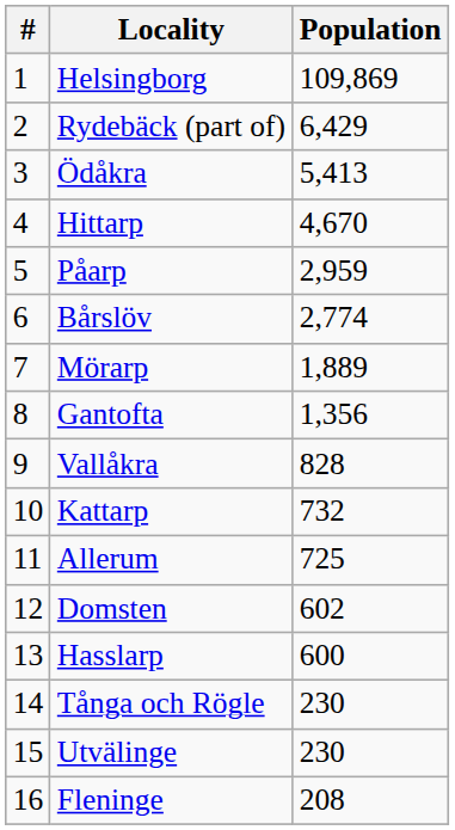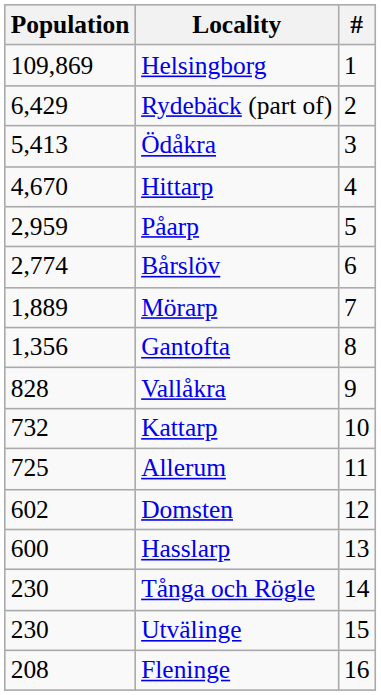 <table class="wikitable">
 <tr>
+<th>Population</th>
+<th>Locality</th>
 <th>#</th>
-<th>Locality</th>
-<th>Population</th>
 </tr>
 <tr>
+<td>109,869</td>
+<td><a href='#'>Helsingborg</a></td>
 <td>1</td>
-<td><a href='#'>Helsingborg</a></td>
-<td>109,869</td>
 </tr>
 <tr>
+<td>6,429</td>
+<td><a href='#'>Rydebäck</a> (part of)</td>
 <td>2</td>
-<td><a href='#'>Rydebäck</a> (part of)</td>
-<td>6,429</td>
 </tr>
 <tr>
+<td>5,413</td>
+<td><a href='#'>Ödåkra</a></td>
 <td>3</td>
-<td><a href='#'>Ödåkra</a></td>
-<td>5,413</td>
 </tr>
 <tr>
+<td>4,670</td>
+<td><a href='#'>Hittarp</a></td>
 <td>4</td>
-<td><a href='#'>Hittarp</a></td>
-<td>4,670</td>
 </tr>
 <tr>
+<td>2,959</td>
+<td><a href='#'>Påarp</a></td>
 <td>5</td>
-<td><a href='#'>Påarp</a></td>
-<td>2,959</td>
 </tr>
 <tr>
+<td>2,774</td>
+<td><a href='#'>Bårslöv</a></td>
 <td>6</td>
-<td><a href='#'>Bårslöv</a></td>
-<td>2,774</td>
 </tr>
 <tr>
+<td>1,889</td>
+<td><a href='#'>Mörarp</a></td>
 <td>7</td>
-<td><a href='#'>Mörarp</a></td>
-<td>1,889</td>
 </tr>
 <tr>
+<td>1,356</td>
+<td><a href='#'>Gantofta</a></td>
 <td>8</td>
-<td><a href='#'>Gantofta</a></td>
-<td>1,356</td>
 </tr>
 <tr>
+<td>828</td>
+<td><a href='#'>Vallåkra</a></td>
 <td>9</td>
-<td><a href='#'>Vallåkra</a></td>
-<td>828</td>
 </tr>
 <tr>
+<td>732</td>
+<td><a href='#'>Kattarp</a></td>
 <td>10</td>
-<td><a href='#'>Kattarp</a></td>
-<td>732</td>
 </tr>
 <tr>
+<td>725</td>
+<td><a href='#'>Allerum</a></td>
 <td>11</td>
-<td><a href='#'>Allerum</a></td>
-<td>725</td>
 </tr>
 <tr>
+<td>602</td>
+<td><a href='#'>Domsten</a></td>
 <td>12</td>
-<td><a href='#'>Domsten</a></td>
-<td>602</td>
 </tr>
 <tr>
+<td>600</td>
+<td><a href='#'>Hasslarp</a></td>
 <td>13</td>
-<td><a href='#'>Hasslarp</a></td>
-<td>600</td>
 </tr>
 <tr>
+<td>230</td>
+<td><a href='#'>Tånga och Rögle</a></td>
 <td>14</td>
-<td><a href='#'>Tånga och Rögle</a></td>
-<td>230</td>
 </tr>
 <tr>
+<td>230</td>
+<td><a href='#'>Utvälinge</a></td>
 <td>15</td>
-<td><a href='#'>Utvälinge</a></td>
-<td>230</td>
 </tr>
 <tr>
+<td>208</td>
+<td><a href='#'>Fleninge</a></td>
 <td>16</td>
-<td><a href='#'>Fleninge</a></td>
-<td>208</td>
 </tr>
 </table>
